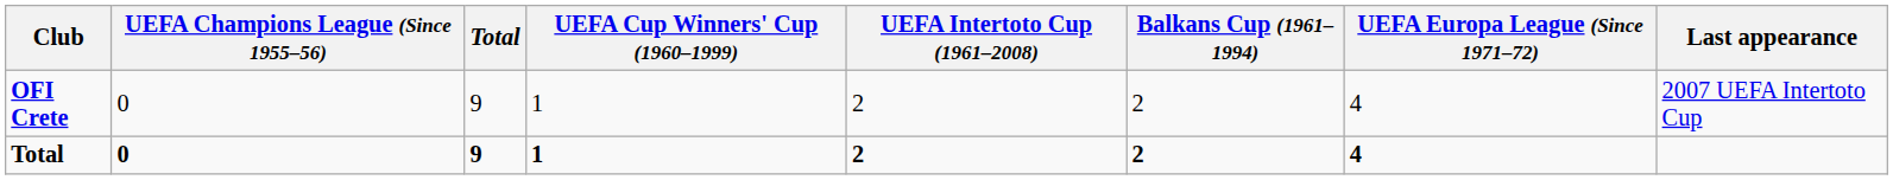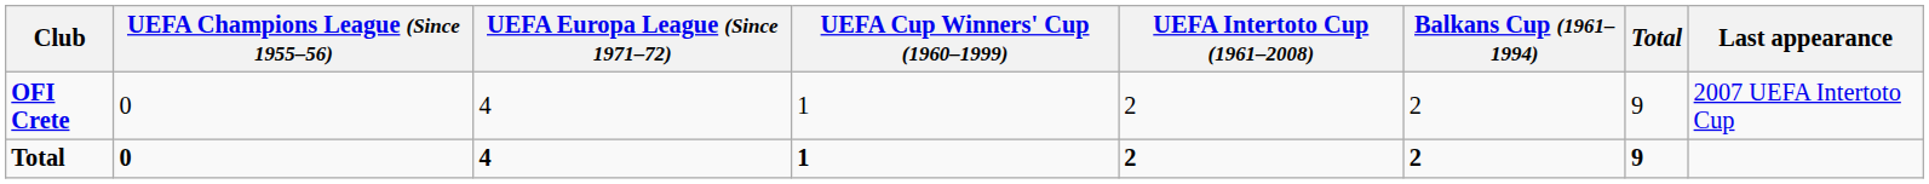 <table class="wikitable sortable" style="text-align: left;">
 <tr>
 <th>Club</th>
 <th><a href='#'>UEFA Champions League</a> <small><em>(Since 1955–56)</em></small></th>
-<th><em>Total</em></th>
+<th><a href='#'>UEFA Europa League</a> <small><em>(Since 1971–72)</em></small></th>
 <th><a href='#'>UEFA Cup Winners' Cup</a> <small><em>(1960–1999)</em></small></th>
 <th><a href='#'>UEFA Intertoto Cup</a> <small><em>(1961–2008)</em></small></th>
 <th><a href='#'>Balkans Cup</a> <small><em>(1961–1994)</em></small></th>
-<th><a href='#'>UEFA Europa League</a> <small><em>(Since 1971–72)</em></small></th>
+<th><em>Total</em></th>
 <th>Last appearance</th>
 </tr>
 <tr>
 <td><strong><a href='#'>OFI Crete</a></strong></td>
 <td>0</td>
-<td>9</td>
+<td>4</td>
 <td>1</td>
 <td>2</td>
 <td>2</td>
-<td>4</td>
+<td>9</td>
 <td><a href='#'>2007 UEFA Intertoto Cup</a></td>
 </tr>
 <tr>
 <td><strong>Total</strong></td>
 <td><strong>0</strong></td>
-<td><strong>9</strong></td>
+<td><strong>4</strong></td>
 <td><strong>1</strong></td>
 <td><strong>2</strong></td>
 <td><strong>2</strong></td>
-<td><strong>4</strong></td>
+<td><strong>9</strong></td>
 <td></td>
 </tr>
 </table>
